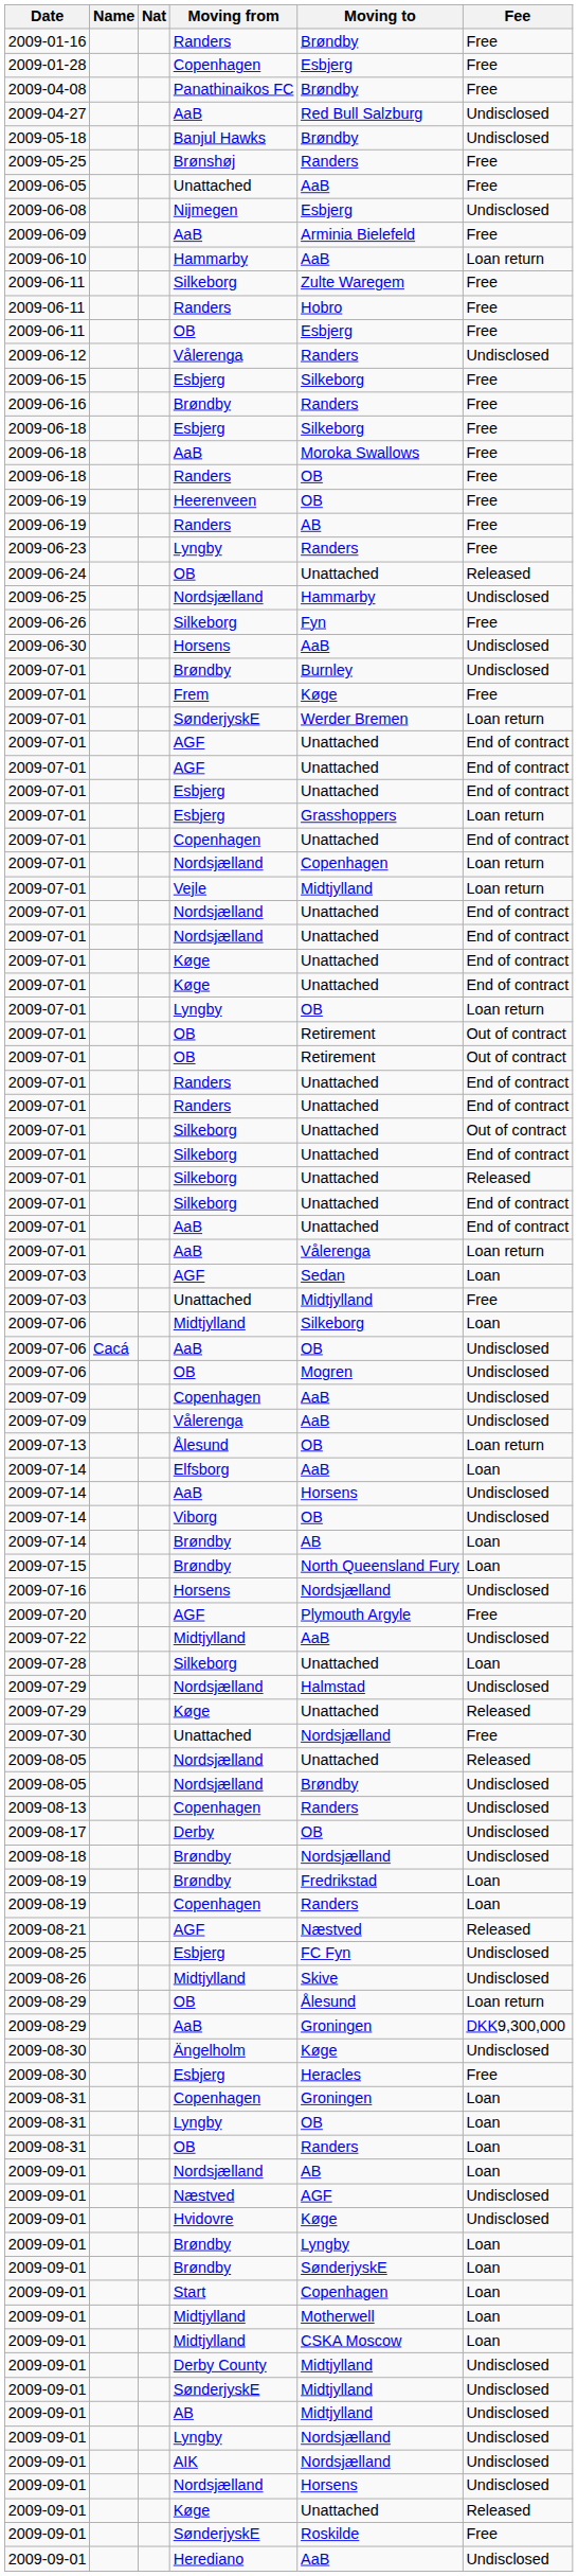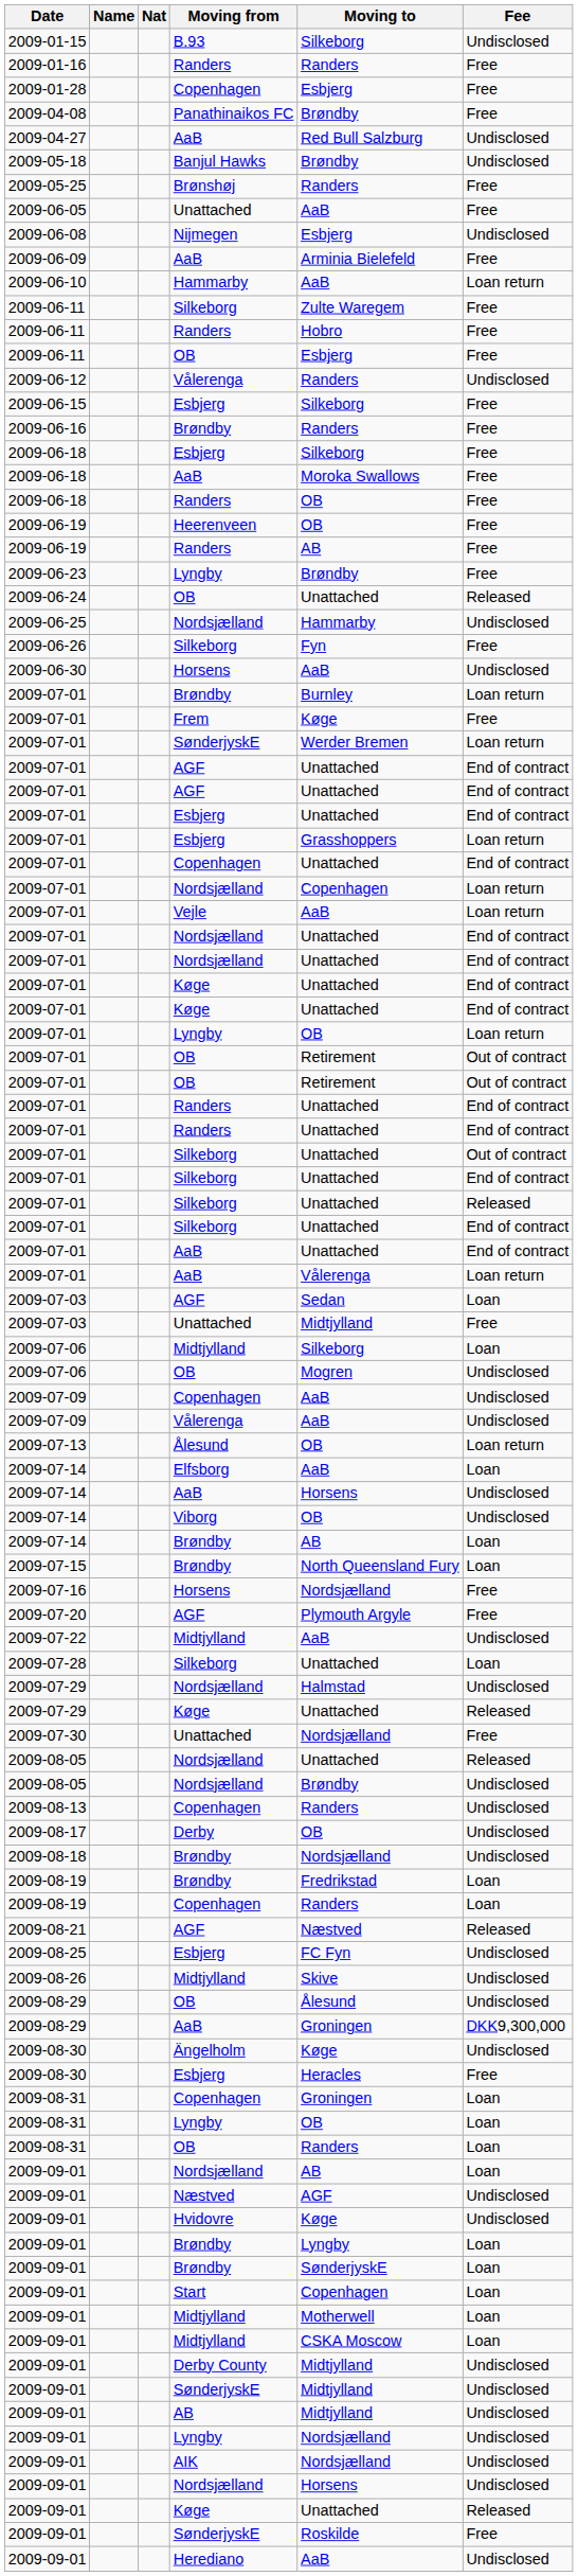 <table class="wikitable sortable">
 <tr>
 <th>Date</th>
 <th>Name</th>
 <th>Nat</th>
 <th>Moving from</th>
 <th>Moving to</th>
 <th>Fee</th>
 </tr>
 <tr>
+<td>2009-01-15</td>
+<td></td>
+<td></td>
+<td><a href='#'>B.93</a></td>
+<td><a href='#'>Silkeborg</a></td>
+<td>Undisclosed</td>
+</tr>
+<tr>
 <td>2009-01-16</td>
 <td></td>
 <td></td>
 <td><a href='#'>Randers</a></td>
-<td><a href='#'>Brøndby</a></td>
+<td><a href='#'>Randers</a></td>
 <td>Free</td>
 </tr>
 <tr>
 <td>2009-01-28</td>
 <td></td>
 <td></td>
 <td><a href='#'>Copenhagen</a></td>
 <td><a href='#'>Esbjerg</a></td>
 <td>Free</td>
 </tr>
 <tr>
 <td>2009-04-08</td>
 <td></td>
 <td></td>
 <td> <a href='#'>Panathinaikos FC</a></td>
 <td><a href='#'>Brøndby</a></td>
 <td>Free</td>
 </tr>
 <tr>
 <td>2009-04-27</td>
 <td></td>
 <td></td>
 <td><a href='#'>AaB</a></td>
 <td> <a href='#'>Red Bull Salzburg</a></td>
 <td>Undisclosed</td>
 </tr>
 <tr>
 <td>2009-05-18</td>
 <td></td>
 <td></td>
 <td> <a href='#'>Banjul Hawks</a></td>
 <td><a href='#'>Brøndby</a></td>
 <td>Undisclosed</td>
 </tr>
 <tr>
 <td>2009-05-25</td>
 <td></td>
 <td></td>
 <td><a href='#'>Brønshøj</a></td>
 <td><a href='#'>Randers</a></td>
 <td>Free</td>
 </tr>
 <tr>
 <td>2009-06-05</td>
 <td></td>
 <td></td>
 <td>Unattached</td>
 <td><a href='#'>AaB</a></td>
 <td>Free</td>
 </tr>
 <tr>
 <td>2009-06-08</td>
 <td></td>
 <td></td>
 <td> <a href='#'>Nijmegen</a></td>
 <td><a href='#'>Esbjerg</a></td>
 <td>Undisclosed</td>
 </tr>
 <tr>
 <td>2009-06-09</td>
 <td></td>
 <td></td>
 <td><a href='#'>AaB</a></td>
 <td> <a href='#'>Arminia Bielefeld</a></td>
 <td>Free</td>
 </tr>
 <tr>
 <td>2009-06-10</td>
 <td></td>
 <td></td>
 <td> <a href='#'>Hammarby</a></td>
 <td><a href='#'>AaB</a></td>
 <td>Loan return</td>
 </tr>
 <tr>
 <td>2009-06-11</td>
 <td></td>
 <td></td>
 <td><a href='#'>Silkeborg</a></td>
 <td> <a href='#'>Zulte Waregem</a></td>
 <td>Free</td>
 </tr>
 <tr>
 <td>2009-06-11</td>
 <td></td>
 <td></td>
 <td><a href='#'>Randers</a></td>
 <td><a href='#'>Hobro</a></td>
 <td>Free</td>
 </tr>
 <tr>
 <td>2009-06-11</td>
 <td></td>
 <td></td>
 <td><a href='#'>OB</a></td>
 <td><a href='#'>Esbjerg</a></td>
 <td>Free</td>
 </tr>
 <tr>
 <td>2009-06-12</td>
 <td></td>
 <td></td>
 <td> <a href='#'>Vålerenga</a></td>
 <td><a href='#'>Randers</a></td>
 <td>Undisclosed</td>
 </tr>
 <tr>
 <td>2009-06-15</td>
 <td></td>
 <td></td>
 <td><a href='#'>Esbjerg</a></td>
 <td><a href='#'>Silkeborg</a></td>
 <td>Free</td>
 </tr>
 <tr>
 <td>2009-06-16</td>
 <td></td>
 <td></td>
 <td><a href='#'>Brøndby</a></td>
 <td><a href='#'>Randers</a></td>
 <td>Free</td>
 </tr>
 <tr>
 <td>2009-06-18</td>
 <td></td>
 <td></td>
 <td><a href='#'>Esbjerg</a></td>
 <td><a href='#'>Silkeborg</a></td>
 <td>Free</td>
 </tr>
 <tr>
 <td>2009-06-18</td>
 <td></td>
 <td></td>
 <td><a href='#'>AaB</a></td>
 <td> <a href='#'>Moroka Swallows</a></td>
 <td>Free</td>
 </tr>
 <tr>
 <td>2009-06-18</td>
 <td></td>
 <td></td>
 <td><a href='#'>Randers</a></td>
 <td><a href='#'>OB</a></td>
 <td>Free</td>
 </tr>
 <tr>
 <td>2009-06-19</td>
 <td></td>
 <td></td>
 <td> <a href='#'>Heerenveen</a></td>
 <td><a href='#'>OB</a></td>
 <td>Free</td>
 </tr>
 <tr>
 <td>2009-06-19</td>
 <td></td>
 <td></td>
 <td><a href='#'>Randers</a></td>
 <td><a href='#'>AB</a></td>
 <td>Free</td>
 </tr>
 <tr>
 <td>2009-06-23</td>
 <td></td>
 <td></td>
 <td><a href='#'>Lyngby</a></td>
-<td><a href='#'>Randers</a></td>
+<td><a href='#'>Brøndby</a></td>
 <td>Free</td>
 </tr>
 <tr>
 <td>2009-06-24</td>
 <td></td>
 <td></td>
 <td><a href='#'>OB</a></td>
 <td>Unattached</td>
 <td>Released</td>
 </tr>
 <tr>
 <td>2009-06-25</td>
 <td></td>
 <td></td>
 <td><a href='#'>Nordsjælland</a></td>
 <td> <a href='#'>Hammarby</a></td>
 <td>Undisclosed</td>
 </tr>
 <tr>
 <td>2009-06-26</td>
 <td></td>
 <td></td>
 <td><a href='#'>Silkeborg</a></td>
 <td><a href='#'>Fyn</a></td>
 <td>Free</td>
 </tr>
 <tr>
 <td>2009-06-30</td>
 <td></td>
 <td></td>
 <td><a href='#'>Horsens</a></td>
 <td><a href='#'>AaB</a></td>
 <td>Undisclosed</td>
 </tr>
 <tr>
 <td>2009-07-01</td>
 <td></td>
 <td></td>
 <td><a href='#'>Brøndby</a></td>
 <td> <a href='#'>Burnley</a></td>
-<td>Undisclosed</td>
+<td>Loan return</td>
 </tr>
 <tr>
 <td>2009-07-01</td>
 <td></td>
 <td></td>
 <td><a href='#'>Frem</a></td>
 <td><a href='#'>Køge</a></td>
 <td>Free</td>
 </tr>
 <tr>
 <td>2009-07-01</td>
 <td></td>
 <td></td>
 <td><a href='#'>SønderjyskE</a></td>
 <td> <a href='#'>Werder Bremen</a></td>
 <td>Loan return</td>
 </tr>
 <tr>
 <td>2009-07-01</td>
 <td></td>
 <td></td>
 <td><a href='#'>AGF</a></td>
 <td>Unattached</td>
 <td>End of contract</td>
 </tr>
 <tr>
 <td>2009-07-01</td>
 <td></td>
 <td></td>
 <td><a href='#'>AGF</a></td>
 <td>Unattached</td>
 <td>End of contract</td>
 </tr>
 <tr>
 <td>2009-07-01</td>
 <td></td>
 <td></td>
 <td><a href='#'>Esbjerg</a></td>
 <td>Unattached</td>
 <td>End of contract</td>
 </tr>
 <tr>
 <td>2009-07-01</td>
 <td></td>
 <td></td>
 <td><a href='#'>Esbjerg</a></td>
 <td> <a href='#'>Grasshoppers</a></td>
 <td>Loan return</td>
 </tr>
 <tr>
 <td>2009-07-01</td>
 <td></td>
 <td></td>
 <td><a href='#'>Copenhagen</a></td>
 <td>Unattached</td>
 <td>End of contract</td>
 </tr>
 <tr>
 <td>2009-07-01</td>
 <td></td>
 <td></td>
 <td><a href='#'>Nordsjælland</a></td>
 <td><a href='#'>Copenhagen</a></td>
 <td>Loan return</td>
 </tr>
 <tr>
 <td>2009-07-01</td>
 <td></td>
 <td></td>
 <td><a href='#'>Vejle</a></td>
-<td><a href='#'>Midtjylland</a></td>
+<td><a href='#'>AaB</a></td>
 <td>Loan return</td>
 </tr>
 <tr>
 <td>2009-07-01</td>
 <td></td>
 <td></td>
 <td><a href='#'>Nordsjælland</a></td>
 <td>Unattached</td>
 <td>End of contract</td>
 </tr>
 <tr>
 <td>2009-07-01</td>
 <td></td>
 <td></td>
 <td><a href='#'>Nordsjælland</a></td>
 <td>Unattached</td>
 <td>End of contract</td>
 </tr>
 <tr>
 <td>2009-07-01</td>
 <td></td>
 <td></td>
 <td><a href='#'>Køge</a></td>
 <td>Unattached</td>
 <td>End of contract</td>
 </tr>
 <tr>
 <td>2009-07-01</td>
 <td></td>
 <td></td>
 <td><a href='#'>Køge</a></td>
 <td>Unattached</td>
 <td>End of contract</td>
 </tr>
 <tr>
 <td>2009-07-01</td>
 <td></td>
 <td></td>
 <td><a href='#'>Lyngby</a></td>
 <td><a href='#'>OB</a></td>
 <td>Loan return</td>
 </tr>
 <tr>
 <td>2009-07-01</td>
 <td></td>
 <td></td>
 <td><a href='#'>OB</a></td>
 <td>Retirement</td>
 <td>Out of contract</td>
 </tr>
 <tr>
 <td>2009-07-01</td>
 <td></td>
 <td></td>
 <td><a href='#'>OB</a></td>
 <td>Retirement</td>
 <td>Out of contract</td>
 </tr>
 <tr>
 <td>2009-07-01</td>
 <td></td>
 <td></td>
 <td><a href='#'>Randers</a></td>
 <td>Unattached</td>
 <td>End of contract</td>
 </tr>
 <tr>
 <td>2009-07-01</td>
 <td></td>
 <td></td>
 <td><a href='#'>Randers</a></td>
 <td>Unattached</td>
 <td>End of contract</td>
 </tr>
 <tr>
 <td>2009-07-01</td>
 <td></td>
 <td></td>
 <td><a href='#'>Silkeborg</a></td>
 <td>Unattached</td>
 <td>Out of contract</td>
 </tr>
 <tr>
 <td>2009-07-01</td>
 <td></td>
 <td></td>
 <td><a href='#'>Silkeborg</a></td>
 <td>Unattached</td>
 <td>End of contract</td>
 </tr>
 <tr>
 <td>2009-07-01</td>
 <td></td>
 <td></td>
 <td><a href='#'>Silkeborg</a></td>
 <td>Unattached</td>
 <td>Released</td>
 </tr>
 <tr>
 <td>2009-07-01</td>
 <td></td>
 <td></td>
 <td><a href='#'>Silkeborg</a></td>
 <td>Unattached</td>
 <td>End of contract</td>
 </tr>
 <tr>
 <td>2009-07-01</td>
 <td></td>
 <td></td>
 <td><a href='#'>AaB</a></td>
 <td>Unattached</td>
 <td>End of contract</td>
 </tr>
 <tr>
 <td>2009-07-01</td>
 <td></td>
 <td></td>
 <td><a href='#'>AaB</a></td>
 <td> <a href='#'>Vålerenga</a></td>
 <td>Loan return</td>
 </tr>
 <tr>
 <td>2009-07-03</td>
 <td></td>
 <td></td>
 <td><a href='#'>AGF</a></td>
 <td> <a href='#'>Sedan</a></td>
 <td>Loan</td>
 </tr>
 <tr>
 <td>2009-07-03</td>
 <td></td>
 <td></td>
 <td>Unattached</td>
 <td><a href='#'>Midtjylland</a></td>
 <td>Free</td>
 </tr>
 <tr>
 <td>2009-07-06</td>
 <td></td>
 <td></td>
 <td><a href='#'>Midtjylland</a></td>
 <td><a href='#'>Silkeborg</a></td>
 <td>Loan</td>
 </tr>
 <tr>
 <td>2009-07-06</td>
-<td><a href='#'>Cacá</a></td>
-<td></td>
-<td><a href='#'>AaB</a></td>
-<td><a href='#'>OB</a></td>
-<td>Undisclosed</td>
-</tr>
-<tr>
-<td>2009-07-06</td>
 <td></td>
 <td></td>
 <td><a href='#'>OB</a></td>
 <td> <a href='#'>Mogren</a></td>
 <td>Undisclosed</td>
 </tr>
 <tr>
 <td>2009-07-09</td>
 <td></td>
 <td></td>
 <td><a href='#'>Copenhagen</a></td>
 <td><a href='#'>AaB</a></td>
 <td>Undisclosed</td>
 </tr>
 <tr>
 <td>2009-07-09</td>
 <td></td>
 <td></td>
 <td> <a href='#'>Vålerenga</a></td>
 <td><a href='#'>AaB</a></td>
 <td>Undisclosed</td>
 </tr>
 <tr>
 <td>2009-07-13</td>
 <td></td>
 <td></td>
 <td> <a href='#'>Ålesund</a></td>
 <td><a href='#'>OB</a></td>
 <td>Loan return</td>
 </tr>
 <tr>
 <td>2009-07-14</td>
 <td></td>
 <td></td>
 <td> <a href='#'>Elfsborg</a></td>
 <td><a href='#'>AaB</a></td>
 <td>Loan</td>
 </tr>
 <tr>
 <td>2009-07-14</td>
 <td></td>
 <td></td>
 <td><a href='#'>AaB</a></td>
 <td><a href='#'>Horsens</a></td>
 <td>Undisclosed</td>
 </tr>
 <tr>
 <td>2009-07-14</td>
 <td></td>
 <td></td>
 <td><a href='#'>Viborg</a></td>
 <td><a href='#'>OB</a></td>
 <td>Undisclosed</td>
 </tr>
 <tr>
 <td>2009-07-14</td>
 <td></td>
 <td></td>
 <td><a href='#'>Brøndby</a></td>
 <td><a href='#'>AB</a></td>
 <td>Loan</td>
 </tr>
 <tr>
 <td>2009-07-15</td>
 <td></td>
 <td></td>
 <td><a href='#'>Brøndby</a></td>
 <td> <a href='#'>North Queensland Fury</a></td>
 <td>Loan</td>
 </tr>
 <tr>
 <td>2009-07-16</td>
 <td></td>
 <td></td>
 <td><a href='#'>Horsens</a></td>
 <td><a href='#'>Nordsjælland</a></td>
-<td>Undisclosed</td>
+<td>Free</td>
 </tr>
 <tr>
 <td>2009-07-20</td>
 <td></td>
 <td></td>
 <td><a href='#'>AGF</a></td>
 <td> <a href='#'>Plymouth Argyle</a></td>
 <td>Free</td>
 </tr>
 <tr>
 <td>2009-07-22</td>
 <td></td>
 <td></td>
 <td><a href='#'>Midtjylland</a></td>
 <td><a href='#'>AaB</a></td>
 <td>Undisclosed</td>
 </tr>
 <tr>
 <td>2009-07-28</td>
 <td></td>
 <td></td>
 <td><a href='#'>Silkeborg</a></td>
 <td>Unattached</td>
 <td>Loan</td>
 </tr>
 <tr>
 <td>2009-07-29</td>
 <td></td>
 <td></td>
 <td><a href='#'>Nordsjælland</a></td>
 <td> <a href='#'>Halmstad</a></td>
 <td>Undisclosed</td>
 </tr>
 <tr>
 <td>2009-07-29</td>
 <td></td>
 <td></td>
 <td><a href='#'>Køge</a></td>
 <td>Unattached</td>
 <td>Released</td>
 </tr>
 <tr>
 <td>2009-07-30</td>
 <td></td>
 <td></td>
 <td>Unattached</td>
 <td><a href='#'>Nordsjælland</a></td>
 <td>Free</td>
 </tr>
 <tr>
 <td>2009-08-05</td>
 <td></td>
 <td></td>
 <td><a href='#'>Nordsjælland</a></td>
 <td>Unattached</td>
 <td>Released</td>
 </tr>
 <tr>
 <td>2009-08-05</td>
 <td></td>
 <td></td>
 <td><a href='#'>Nordsjælland</a></td>
 <td><a href='#'>Brøndby</a></td>
 <td>Undisclosed</td>
 </tr>
 <tr>
 <td>2009-08-13</td>
 <td></td>
 <td></td>
 <td><a href='#'>Copenhagen</a></td>
 <td><a href='#'>Randers</a></td>
 <td>Undisclosed</td>
 </tr>
 <tr>
 <td>2009-08-17</td>
 <td></td>
 <td></td>
 <td> <a href='#'>Derby</a></td>
 <td><a href='#'>OB</a></td>
 <td>Undisclosed</td>
 </tr>
 <tr>
 <td>2009-08-18</td>
 <td></td>
 <td></td>
 <td><a href='#'>Brøndby</a></td>
 <td><a href='#'>Nordsjælland</a></td>
 <td>Undisclosed</td>
 </tr>
 <tr>
 <td>2009-08-19</td>
 <td></td>
 <td></td>
 <td><a href='#'>Brøndby</a></td>
 <td><a href='#'>Fredrikstad</a></td>
 <td>Loan</td>
 </tr>
 <tr>
 <td>2009-08-19</td>
 <td></td>
 <td></td>
 <td><a href='#'>Copenhagen</a></td>
 <td><a href='#'>Randers</a></td>
 <td>Loan</td>
 </tr>
 <tr>
 <td>2009-08-21</td>
 <td></td>
 <td></td>
 <td><a href='#'>AGF</a></td>
 <td><a href='#'>Næstved</a></td>
 <td>Released</td>
 </tr>
 <tr>
 <td>2009-08-25</td>
 <td></td>
 <td></td>
 <td><a href='#'>Esbjerg</a></td>
 <td><a href='#'>FC Fyn</a></td>
 <td>Undisclosed</td>
 </tr>
 <tr>
 <td>2009-08-26</td>
 <td></td>
 <td></td>
 <td><a href='#'>Midtjylland</a></td>
 <td><a href='#'>Skive</a></td>
 <td>Undisclosed</td>
 </tr>
 <tr>
 <td>2009-08-29</td>
 <td></td>
 <td></td>
 <td><a href='#'>OB</a></td>
 <td> <a href='#'>Ålesund</a></td>
-<td>Loan return</td>
+<td>Undisclosed</td>
 </tr>
 <tr>
 <td>2009-08-29</td>
 <td></td>
 <td></td>
 <td><a href='#'>AaB</a></td>
 <td> <a href='#'>Groningen</a></td>
 <td><a href='#'>DKK</a>9,300,000</td>
 </tr>
 <tr>
 <td>2009-08-30</td>
 <td></td>
 <td></td>
 <td> <a href='#'>Ängelholm</a></td>
 <td><a href='#'>Køge</a></td>
 <td>Undisclosed</td>
 </tr>
 <tr>
 <td>2009-08-30</td>
 <td></td>
 <td></td>
 <td><a href='#'>Esbjerg</a></td>
 <td> <a href='#'>Heracles</a></td>
 <td>Free</td>
 </tr>
 <tr>
 <td>2009-08-31</td>
 <td></td>
 <td></td>
 <td><a href='#'>Copenhagen</a></td>
 <td> <a href='#'>Groningen</a></td>
 <td>Loan</td>
 </tr>
 <tr>
 <td>2009-08-31</td>
 <td></td>
 <td></td>
 <td><a href='#'>Lyngby</a></td>
 <td><a href='#'>OB</a></td>
 <td>Loan</td>
 </tr>
 <tr>
 <td>2009-08-31</td>
 <td></td>
 <td></td>
 <td><a href='#'>OB</a></td>
 <td><a href='#'>Randers</a></td>
 <td>Loan</td>
 </tr>
 <tr>
 <td>2009-09-01</td>
 <td></td>
 <td></td>
 <td><a href='#'>Nordsjælland</a></td>
 <td><a href='#'>AB</a></td>
 <td>Loan</td>
 </tr>
 <tr>
 <td>2009-09-01</td>
 <td></td>
 <td></td>
 <td><a href='#'>Næstved</a></td>
 <td><a href='#'>AGF</a></td>
 <td>Undisclosed</td>
 </tr>
 <tr>
 <td>2009-09-01</td>
 <td></td>
 <td></td>
 <td><a href='#'>Hvidovre</a></td>
 <td><a href='#'>Køge</a></td>
 <td>Undisclosed</td>
 </tr>
 <tr>
 <td>2009-09-01</td>
 <td></td>
 <td></td>
 <td><a href='#'>Brøndby</a></td>
 <td><a href='#'>Lyngby</a></td>
 <td>Loan</td>
 </tr>
 <tr>
 <td>2009-09-01</td>
 <td></td>
 <td></td>
 <td><a href='#'>Brøndby</a></td>
 <td><a href='#'>SønderjyskE</a></td>
 <td>Loan</td>
 </tr>
 <tr>
 <td>2009-09-01</td>
 <td></td>
 <td></td>
 <td> <a href='#'>Start</a></td>
 <td><a href='#'>Copenhagen</a></td>
 <td>Loan</td>
 </tr>
 <tr>
 <td>2009-09-01</td>
 <td></td>
 <td></td>
 <td><a href='#'>Midtjylland</a></td>
 <td> <a href='#'>Motherwell</a></td>
 <td>Loan</td>
 </tr>
 <tr>
 <td>2009-09-01</td>
 <td></td>
 <td></td>
 <td><a href='#'>Midtjylland</a></td>
 <td> <a href='#'>CSKA Moscow</a></td>
 <td>Loan</td>
 </tr>
 <tr>
 <td>2009-09-01</td>
 <td></td>
 <td></td>
 <td> <a href='#'>Derby County</a></td>
 <td><a href='#'>Midtjylland</a></td>
 <td>Undisclosed</td>
 </tr>
 <tr>
 <td>2009-09-01</td>
 <td></td>
 <td></td>
 <td><a href='#'>SønderjyskE</a></td>
 <td><a href='#'>Midtjylland</a></td>
 <td>Undisclosed</td>
 </tr>
 <tr>
 <td>2009-09-01</td>
 <td></td>
 <td></td>
 <td><a href='#'>AB</a></td>
 <td><a href='#'>Midtjylland</a></td>
 <td>Undisclosed</td>
 </tr>
 <tr>
 <td>2009-09-01</td>
 <td></td>
 <td></td>
 <td><a href='#'>Lyngby</a></td>
 <td><a href='#'>Nordsjælland</a></td>
 <td>Undisclosed</td>
 </tr>
 <tr>
 <td>2009-09-01</td>
 <td></td>
 <td></td>
 <td> <a href='#'>AIK</a></td>
 <td><a href='#'>Nordsjælland</a></td>
 <td>Undisclosed</td>
 </tr>
 <tr>
 <td>2009-09-01</td>
 <td></td>
 <td></td>
 <td><a href='#'>Nordsjælland</a></td>
 <td><a href='#'>Horsens</a></td>
 <td>Undisclosed</td>
 </tr>
 <tr>
 <td>2009-09-01</td>
 <td></td>
 <td></td>
 <td><a href='#'>Køge</a></td>
 <td>Unattached</td>
 <td>Released</td>
 </tr>
 <tr>
 <td>2009-09-01</td>
 <td></td>
 <td></td>
 <td><a href='#'>SønderjyskE</a></td>
 <td><a href='#'>Roskilde</a></td>
 <td>Free</td>
 </tr>
 <tr>
 <td>2009-09-01</td>
 <td></td>
 <td></td>
 <td> <a href='#'>Herediano</a></td>
 <td><a href='#'>AaB</a></td>
 <td>Undisclosed</td>
 </tr>
 </table>
